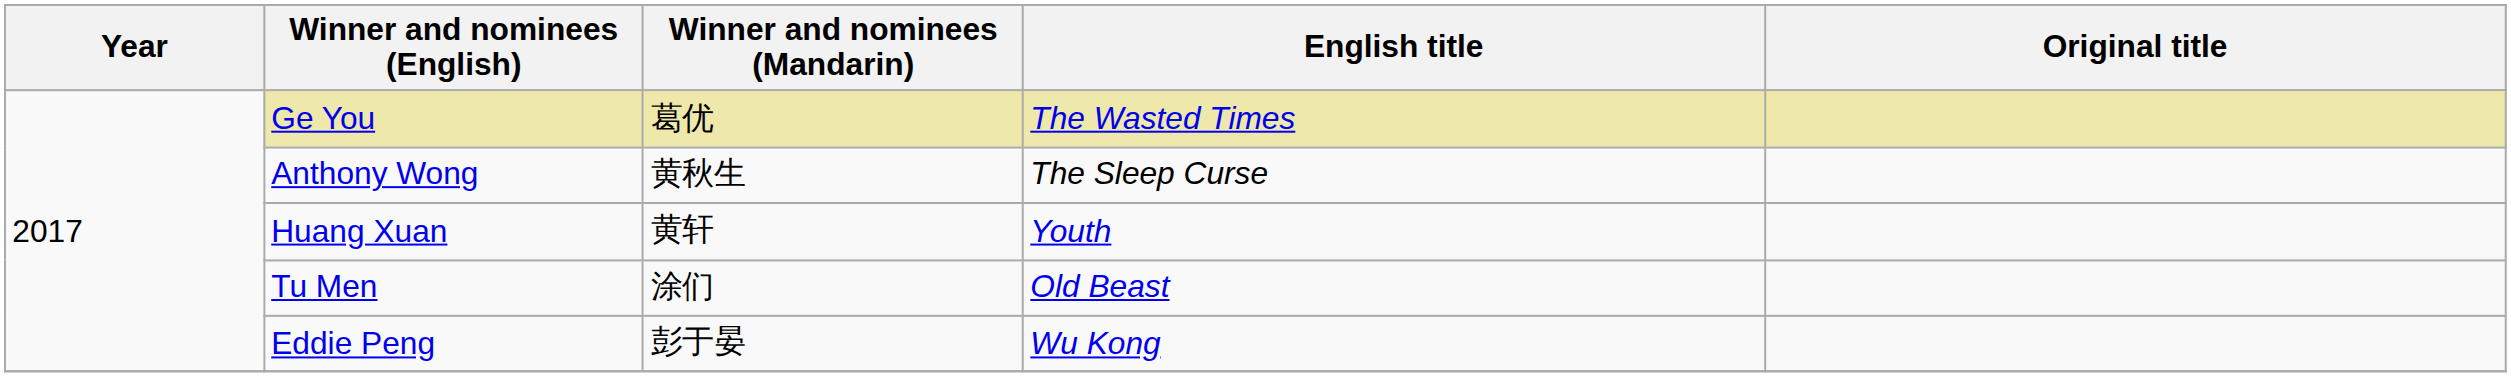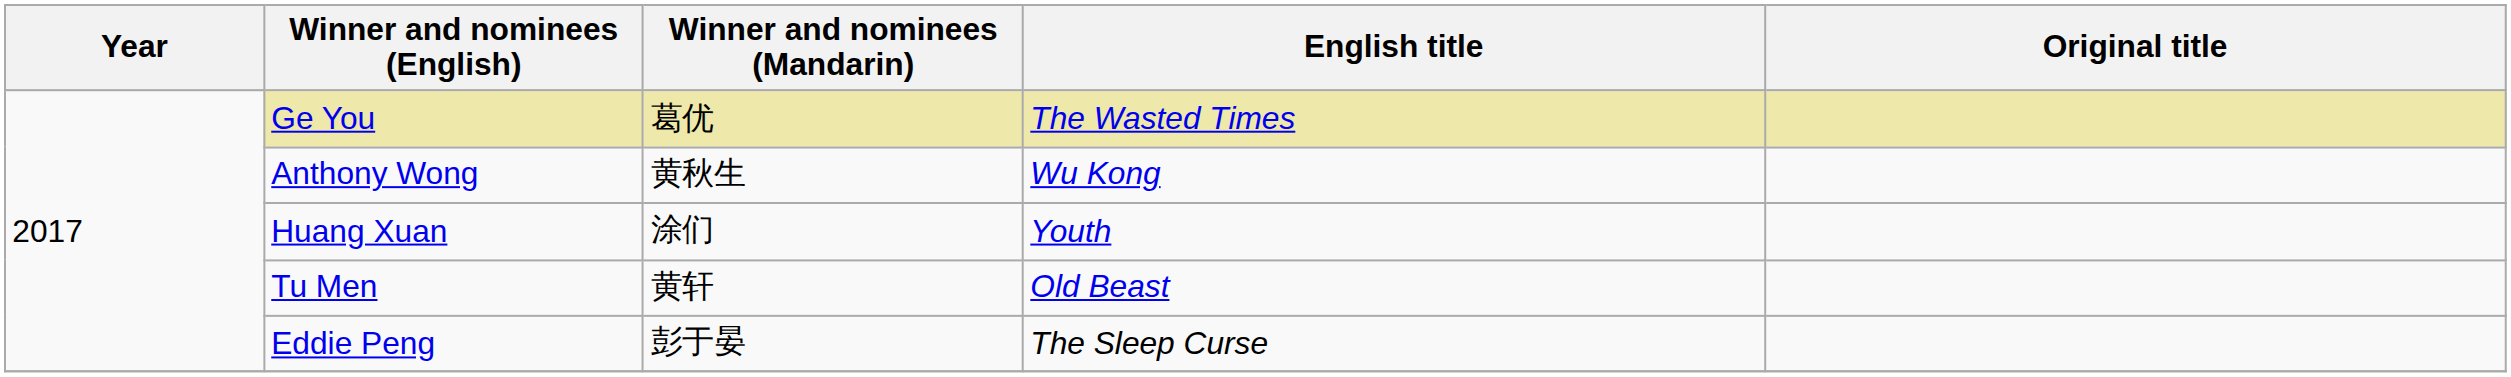 <table class="wikitable" style="width:100%;">
 <tr style="background:#BEBEBE">
 <th width="100"><strong>Year</strong></th>
 <th width="150"><strong>Winner and nominees<br>(English)</strong></th>
 <th width="150"><strong>Winner and nominees<br>(Mandarin)</strong></th>
 <th width="300"><strong>English title</strong></th>
 <th width="300"><strong>Original title</strong></th>
 </tr>
 <tr>
 <td rowspan="5">2017</td>
 <td style="background:#EEE8AA;"><a href='#'>Ge You</a></td>
 <td style="background:#EEE8AA;">葛优</td>
 <td style="background:#EEE8AA;"><em><a href='#'>The Wasted Times</a></em></td>
 <td style="background:#EEE8AA;"></td>
 </tr>
 <tr>
 <td><a href='#'>Anthony Wong</a></td>
 <td>黄秋生</td>
-<td><em>The Sleep Curse</em></td>
+<td><em><a href='#'>Wu Kong</a></em></td>
 <td></td>
 </tr>
 <tr>
 <td><a href='#'>Huang Xuan</a></td>
-<td>黄轩</td>
+<td>涂们</td>
 <td><em><a href='#'>Youth</a></em></td>
 <td></td>
 </tr>
 <tr>
 <td><a href='#'>Tu Men</a></td>
-<td>涂们</td>
+<td>黄轩</td>
 <td><em><a href='#'>Old Beast</a></em></td>
 <td></td>
 </tr>
 <tr>
 <td><a href='#'>Eddie Peng</a></td>
 <td>彭于晏</td>
-<td><em><a href='#'>Wu Kong</a></em></td>
+<td><em>The Sleep Curse</em></td>
 <td></td>
 </tr>
 <tr>
 </tr>
 </table>
